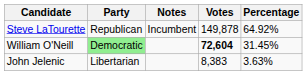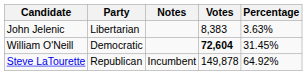 <table class="sortable wikitable">
 <tr>
 <th>Candidate</th>
 <th>Party</th>
 <th>Notes</th>
 <th>Votes</th>
 <th>Percentage</th>
 </tr>
 <tr>
+<td>John Jelenic</td>
+<td>Libertarian</td>
+<td></td>
+<td>8,383</td>
+<td>3.63%</td>
+</tr>
+<tr>
+<td>William O'Neill</td>
+<td>Democratic</td>
+<td></td>
+<td><strong>72,604</strong></td>
+<td>31.45%</td>
+</tr>
+<tr>
 <td><a href='#'>Steve LaTourette</a></td>
 <td>Republican</td>
 <td>Incumbent</td>
 <td>149,878</td>
 <td>64.92%</td>
 </tr>
-<tr>
-<td>William O'Neill</td>
-<td style="background: lightgreen;">Democratic</td>
-<td></td>
-<td><strong>72,604</strong></td>
-<td>31.45%</td>
-</tr>
-<tr>
-<td>John Jelenic</td>
-<td>Libertarian</td>
-<td></td>
-<td>8,383</td>
-<td>3.63%</td>
-</tr>
 </table>
